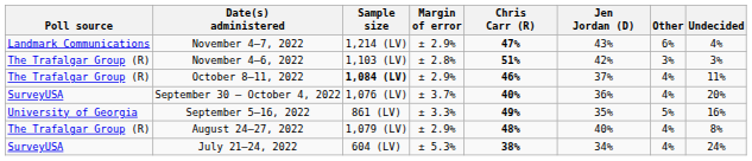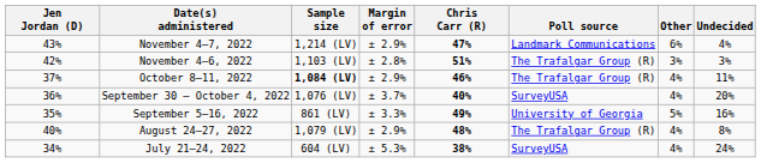 <table class="wikitable" style="font-size:90%;text-align:center;">
 <tr valign=bottom>
-<th>Poll source</th>
+<th style="width:100px;">Jen<br>Jordan (D)</th>
 <th>Date(s)<br>administered</th>
 <th>Sample<br>size</th>
 <th>Margin<br>of error</th>
 <th style="width:100px;">Chris<br>Carr (R)</th>
-<th style="width:100px;">Jen<br>Jordan (D)</th>
+<th>Poll source</th>
 <th>Other</th>
 <th>Undecided</th>
 </tr>
 <tr>
-<td style="text-align:left;"><a href='#'>Landmark Communications</a></td>
+<td>43%</td>
 <td>November 4–7, 2022</td>
 <td>1,214 (LV)</td>
 <td>± 2.9%</td>
 <td><strong>47%</strong></td>
-<td>43%</td>
+<td style="text-align:left;"><a href='#'>Landmark Communications</a></td>
 <td>6%</td>
 <td>4%</td>
 </tr>
 <tr>
-<td style="text-align:left;"><a href='#'>The Trafalgar Group</a> (R)</td>
+<td>42%</td>
 <td>November 4–6, 2022</td>
 <td>1,103 (LV)</td>
 <td>± 2.8%</td>
 <td><strong>51%</strong></td>
-<td>42%</td>
+<td style="text-align:left;"><a href='#'>The Trafalgar Group</a> (R)</td>
 <td>3%</td>
 <td>3%</td>
 </tr>
 <tr>
-<td style="text-align:left;"><a href='#'>The Trafalgar Group</a> (R)</td>
+<td>37%</td>
 <td>October 8–11, 2022</td>
 <td><strong>1,084 (LV)</strong></td>
 <td>± 2.9%</td>
 <td><strong>46%</strong></td>
-<td>37%</td>
+<td style="text-align:left;"><a href='#'>The Trafalgar Group</a> (R)</td>
 <td>4%</td>
 <td>11%</td>
 </tr>
 <tr>
-<td style="text-align:left;"><a href='#'>SurveyUSA</a></td>
+<td>36%</td>
 <td>September 30 – October 4, 2022</td>
 <td>1,076 (LV)</td>
 <td>± 3.7%</td>
 <td><strong>40%</strong></td>
-<td>36%</td>
+<td style="text-align:left;"><a href='#'>SurveyUSA</a></td>
 <td>4%</td>
 <td>20%</td>
 </tr>
 <tr>
-<td style="text-align:left;"><a href='#'>University of Georgia</a></td>
+<td>35%</td>
 <td>September 5–16, 2022</td>
 <td>861 (LV)</td>
 <td>± 3.3%</td>
 <td><strong>49%</strong></td>
-<td>35%</td>
+<td style="text-align:left;"><a href='#'>University of Georgia</a></td>
 <td>5%</td>
 <td>16%</td>
 </tr>
 <tr>
-<td style="text-align:left;"><a href='#'>The Trafalgar Group</a> (R)</td>
+<td>40%</td>
 <td>August 24–27, 2022</td>
 <td>1,079 (LV)</td>
 <td>± 2.9%</td>
 <td><strong>48%</strong></td>
-<td>40%</td>
+<td style="text-align:left;"><a href='#'>The Trafalgar Group</a> (R)</td>
 <td>4%</td>
 <td>8%</td>
 </tr>
 <tr>
-<td style="text-align:left;"><a href='#'>SurveyUSA</a></td>
+<td>34%</td>
 <td>July 21–24, 2022</td>
 <td>604 (LV)</td>
 <td>± 5.3%</td>
 <td><strong>38%</strong></td>
-<td>34%</td>
+<td style="text-align:left;"><a href='#'>SurveyUSA</a></td>
 <td>4%</td>
 <td>24%</td>
 </tr>
 </table>
